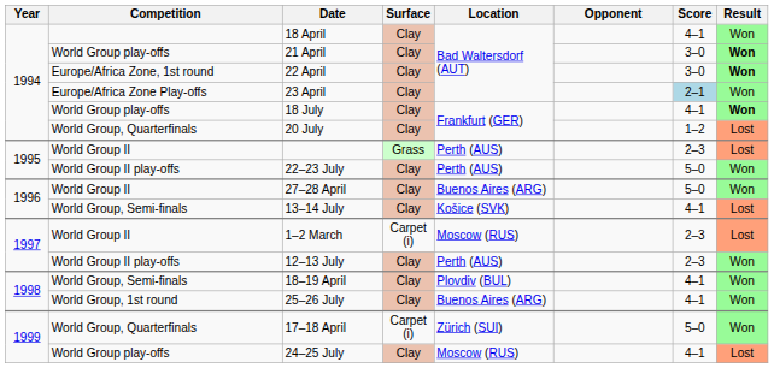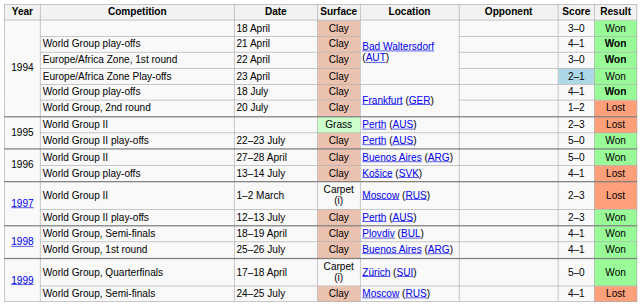 <table class="wikitable collapsible">
 <tr>
 <th width="50">Year</th>
 <th width="300">Competition</th>
 <th width="125">Date</th>
 <th width="60">Surface</th>
 <th width="150">Location</th>
 <th width="150">Opponent</th>
 <th width="50">Score</th>
 <th width="60">Result</th>
 </tr>
 <tr>
 <td align="center" rowspan="6">1994</td>
 <td></td>
 <td>18 April</td>
 <td style="background:#ebc2af; text-align:center;">Clay</td>
 <td rowspan=4><a href='#'>Bad Waltersdorf</a> (<a href='#'>AUT</a>)</td>
 <td></td>
-<td align="center">4–1</td>
+<td align="center">3–0</td>
 <td align="center" bgcolor="#98FB98">Won</td>
 </tr>
 <tr>
 <td>World Group play-offs</td>
 <td>21 April</td>
 <td style="background:#ebc2af; text-align:center;">Clay</td>
 <td></td>
-<td align="center">3–0</td>
+<td align="center">4–1</td>
 <td align="center" bgcolor="#98FB98"><strong>Won</strong></td>
 </tr>
 <tr>
 <td>Europe/Africa Zone, 1st round</td>
 <td>22 April</td>
 <td style="background:#ebc2af; text-align:center;">Clay</td>
 <td></td>
 <td align="center">3–0</td>
 <td align="center" bgcolor="#98FB98"><strong>Won</strong></td>
 </tr>
 <tr>
 <td>Europe/Africa Zone Play-offs</td>
 <td>23 April</td>
 <td style="background:#ebc2af; text-align:center;">Clay</td>
 <td></td>
 <td align="center" style="background: lightblue;">2–1</td>
 <td align="center" bgcolor="#98FB98">Won</td>
 </tr>
 <tr>
 <td>World Group play-offs</td>
 <td>18 July</td>
 <td style="background:#ebc2af; text-align:center;">Clay</td>
 <td rowspan=2><a href='#'>Frankfurt</a> (<a href='#'>GER</a>)</td>
 <td></td>
 <td align="center">4–1</td>
 <td align="center" bgcolor="#98FB98"><strong>Won</strong></td>
 </tr>
 <tr>
-<td>World Group, Quarterfinals</td>
+<td>World Group, 2nd round</td>
 <td>20 July</td>
 <td style="background:#ebc2af; text-align:center;">Clay</td>
 <td></td>
 <td align="center">1–2</td>
 <td align="center" bgcolor="FFA07A">Lost</td>
 </tr>
 <tr style="border-top:2px solid gray;">
 <td align="center" rowspan="2">1995</td>
 <td>World Group II</td>
 <td></td>
 <td style="background:#ccffcc; text-align:center;">Grass</td>
 <td><a href='#'>Perth</a> (<a href='#'>AUS</a>)</td>
 <td></td>
 <td align="center">2–3</td>
 <td align="center" bgcolor="FFA07A">Lost</td>
 </tr>
 <tr>
 <td>World Group II play-offs</td>
 <td>22–23 July</td>
 <td style="background:#ebc2af; text-align:center;">Clay</td>
 <td><a href='#'>Perth</a> (<a href='#'>AUS</a>)</td>
 <td></td>
 <td align="center">5–0</td>
 <td align="center" bgcolor="#98FB98">Won</td>
 </tr>
 <tr style="border-top:2px solid gray;">
 <td align="center" rowspan="2">1996</td>
 <td>World Group II</td>
 <td>27–28 April</td>
 <td style="background:#ebc2af; text-align:center;">Clay</td>
 <td><a href='#'>Buenos Aires</a> (<a href='#'>ARG</a>)</td>
 <td></td>
 <td align="center">5–0</td>
 <td align="center" bgcolor="#98FB98">Won</td>
 </tr>
 <tr>
-<td>World Group, Semi-finals</td>
+<td>World Group play-offs</td>
 <td>13–14 July</td>
 <td style="background:#ebc2af; text-align:center;">Clay</td>
 <td><a href='#'>Košice</a> (<a href='#'>SVK</a>)</td>
 <td></td>
 <td align="center">4–1</td>
 <td align="center" bgcolor="FFA07A">Lost</td>
 </tr>
 <tr style="border-top:2px solid gray;">
 <td align="center" rowspan="2"><a href='#'>1997</a></td>
 <td>World Group II</td>
 <td>1–2 March</td>
 <td style="text-align:center;">Carpet (i)</td>
 <td><a href='#'>Moscow</a> (<a href='#'>RUS</a>)</td>
 <td></td>
 <td align="center">2–3</td>
 <td align="center" bgcolor="#FFA07A">Lost</td>
 </tr>
 <tr>
 <td>World Group II play-offs</td>
 <td>12–13 July</td>
 <td style="background:#ebc2af; text-align:center;">Clay</td>
 <td><a href='#'>Perth</a> (<a href='#'>AUS</a>)</td>
 <td></td>
 <td align="center">2–3</td>
 <td align="center" bgcolor="98FB98">Won</td>
 </tr>
 <tr style="border-top:2px solid gray;">
 <td align="center" rowspan="2"><a href='#'>1998</a></td>
 <td>World Group, Semi-finals</td>
 <td>18–19 April</td>
 <td style="background:#ebc2af; text-align:center;">Clay</td>
 <td><a href='#'>Plovdiv</a> (<a href='#'>BUL</a>)</td>
 <td></td>
 <td align="center">4–1</td>
 <td align="center" bgcolor="#98FB98">Won</td>
 </tr>
 <tr>
 <td>World Group, 1st round</td>
 <td>25–26 July</td>
 <td style="background:#ebc2af; text-align:center;">Clay</td>
 <td><a href='#'>Buenos Aires</a> (<a href='#'>ARG</a>)</td>
 <td></td>
 <td align="center">4–1</td>
 <td align="center" bgcolor="98FB98">Won</td>
 </tr>
 <tr style="border-top:2px solid gray;">
 <td align="center" rowspan="2"><a href='#'>1999</a></td>
 <td>World Group, Quarterfinals</td>
 <td>17–18 April</td>
 <td style="text-align:center;">Carpet (i)</td>
 <td><a href='#'>Zürich</a> (<a href='#'>SUI</a>)</td>
 <td></td>
 <td align="center">5–0</td>
 <td align="center" bgcolor="#98FB98">Won</td>
 </tr>
 <tr>
-<td>World Group play-offs</td>
+<td>World Group, Semi-finals</td>
 <td>24–25 July</td>
 <td style="background:#ebc2af; text-align:center;">Clay</td>
 <td><a href='#'>Moscow</a> (<a href='#'>RUS</a>)</td>
 <td></td>
 <td align="center">4–1</td>
 <td align="center" bgcolor="#FFA07A">Lost</td>
 </tr>
 </table>
